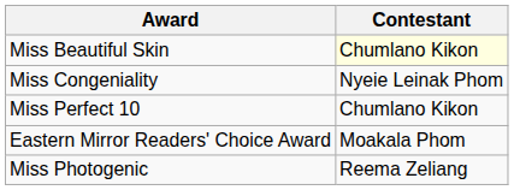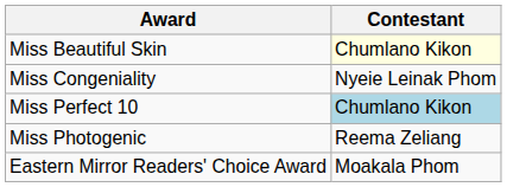 <table class="wikitable">
 <tr>
 <th>Award</th>
 <th>Contestant</th>
 </tr>
 <tr>
 <td>Miss Beautiful Skin</td>
 <td style="background: lightyellow;">Chumlano Kikon</td>
 </tr>
 <tr>
 <td>Miss Congeniality</td>
 <td>Nyeie Leinak Phom</td>
 </tr>
 <tr>
 <td>Miss Perfect 10</td>
-<td>Chumlano Kikon</td>
+<td style="background: lightblue;">Chumlano Kikon</td>
+</tr>
+<tr>
+<td>Miss Photogenic</td>
+<td>Reema Zeliang</td>
 </tr>
 <tr>
 <td>Eastern Mirror Readers' Choice Award</td>
 <td>Moakala Phom</td>
 </tr>
-<tr>
-<td>Miss Photogenic</td>
-<td>Reema Zeliang</td>
-</tr>
 </table>
